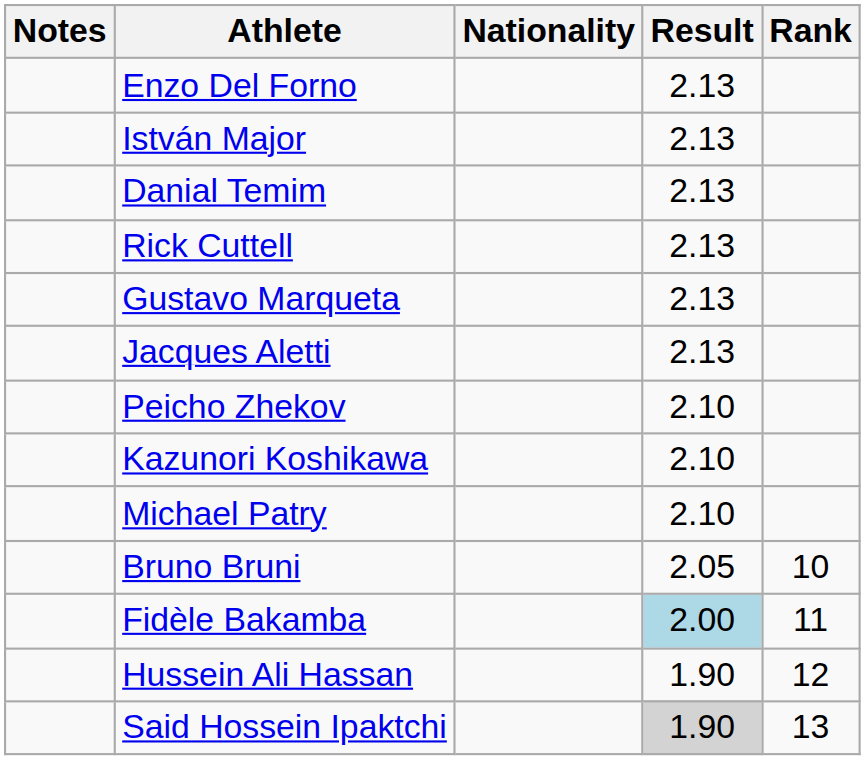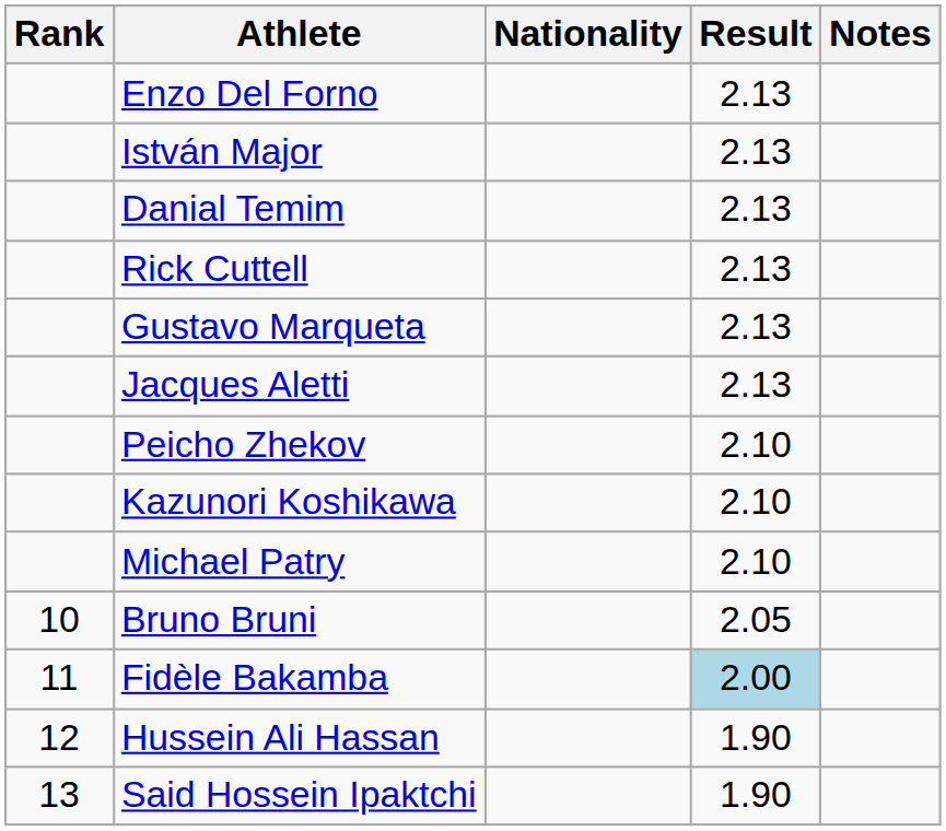 <table class="wikitable sortable" style="text-align:center">
 <tr>
-<th>Notes</th>
+<th>Rank</th>
 <th>Athlete</th>
 <th>Nationality</th>
 <th>Result</th>
-<th>Rank</th>
+<th>Notes</th>
 </tr>
 <tr>
 <td></td>
 <td align=left><a href='#'>Enzo Del Forno</a></td>
 <td align=left></td>
 <td>2.13</td>
 <td></td>
 </tr>
 <tr>
 <td></td>
 <td align=left><a href='#'>István Major</a></td>
 <td align=left></td>
 <td>2.13</td>
 <td></td>
 </tr>
 <tr>
 <td></td>
 <td align=left><a href='#'>Danial Temim</a></td>
 <td align=left></td>
 <td>2.13</td>
 <td></td>
 </tr>
 <tr>
 <td></td>
 <td align=left><a href='#'>Rick Cuttell</a></td>
 <td align=left></td>
 <td>2.13</td>
 <td></td>
 </tr>
 <tr>
 <td></td>
 <td align=left><a href='#'>Gustavo Marqueta</a></td>
 <td align=left></td>
 <td>2.13</td>
 <td></td>
 </tr>
 <tr>
 <td></td>
 <td align=left><a href='#'>Jacques Aletti</a></td>
 <td align=left></td>
 <td>2.13</td>
 <td></td>
 </tr>
 <tr>
 <td></td>
 <td align=left><a href='#'>Peicho Zhekov</a></td>
 <td align=left></td>
 <td>2.10</td>
 <td></td>
 </tr>
 <tr>
 <td></td>
 <td align=left><a href='#'>Kazunori Koshikawa</a></td>
 <td align=left></td>
 <td>2.10</td>
 <td></td>
 </tr>
 <tr>
 <td></td>
 <td align=left><a href='#'>Michael Patry</a></td>
 <td align=left></td>
 <td>2.10</td>
 <td></td>
 </tr>
 <tr>
-<td></td>
+<td>10</td>
 <td align=left><a href='#'>Bruno Bruni</a></td>
 <td align=left></td>
 <td>2.05</td>
-<td>10</td>
+<td></td>
 </tr>
 <tr>
-<td></td>
+<td>11</td>
 <td align=left><a href='#'>Fidèle Bakamba</a></td>
 <td align=left></td>
 <td style="background: lightblue;">2.00</td>
-<td>11</td>
+<td></td>
 </tr>
 <tr>
-<td></td>
+<td>12</td>
 <td align=left><a href='#'>Hussein Ali Hassan</a></td>
 <td align=left></td>
 <td>1.90</td>
-<td>12</td>
+<td></td>
 </tr>
 <tr>
-<td></td>
+<td>13</td>
 <td align=left><a href='#'>Said Hossein Ipaktchi</a></td>
 <td align=left></td>
-<td style="background: lightgrey;">1.90</td>
-<td>13</td>
+<td>1.90</td>
+<td></td>
 </tr>
 </table>
